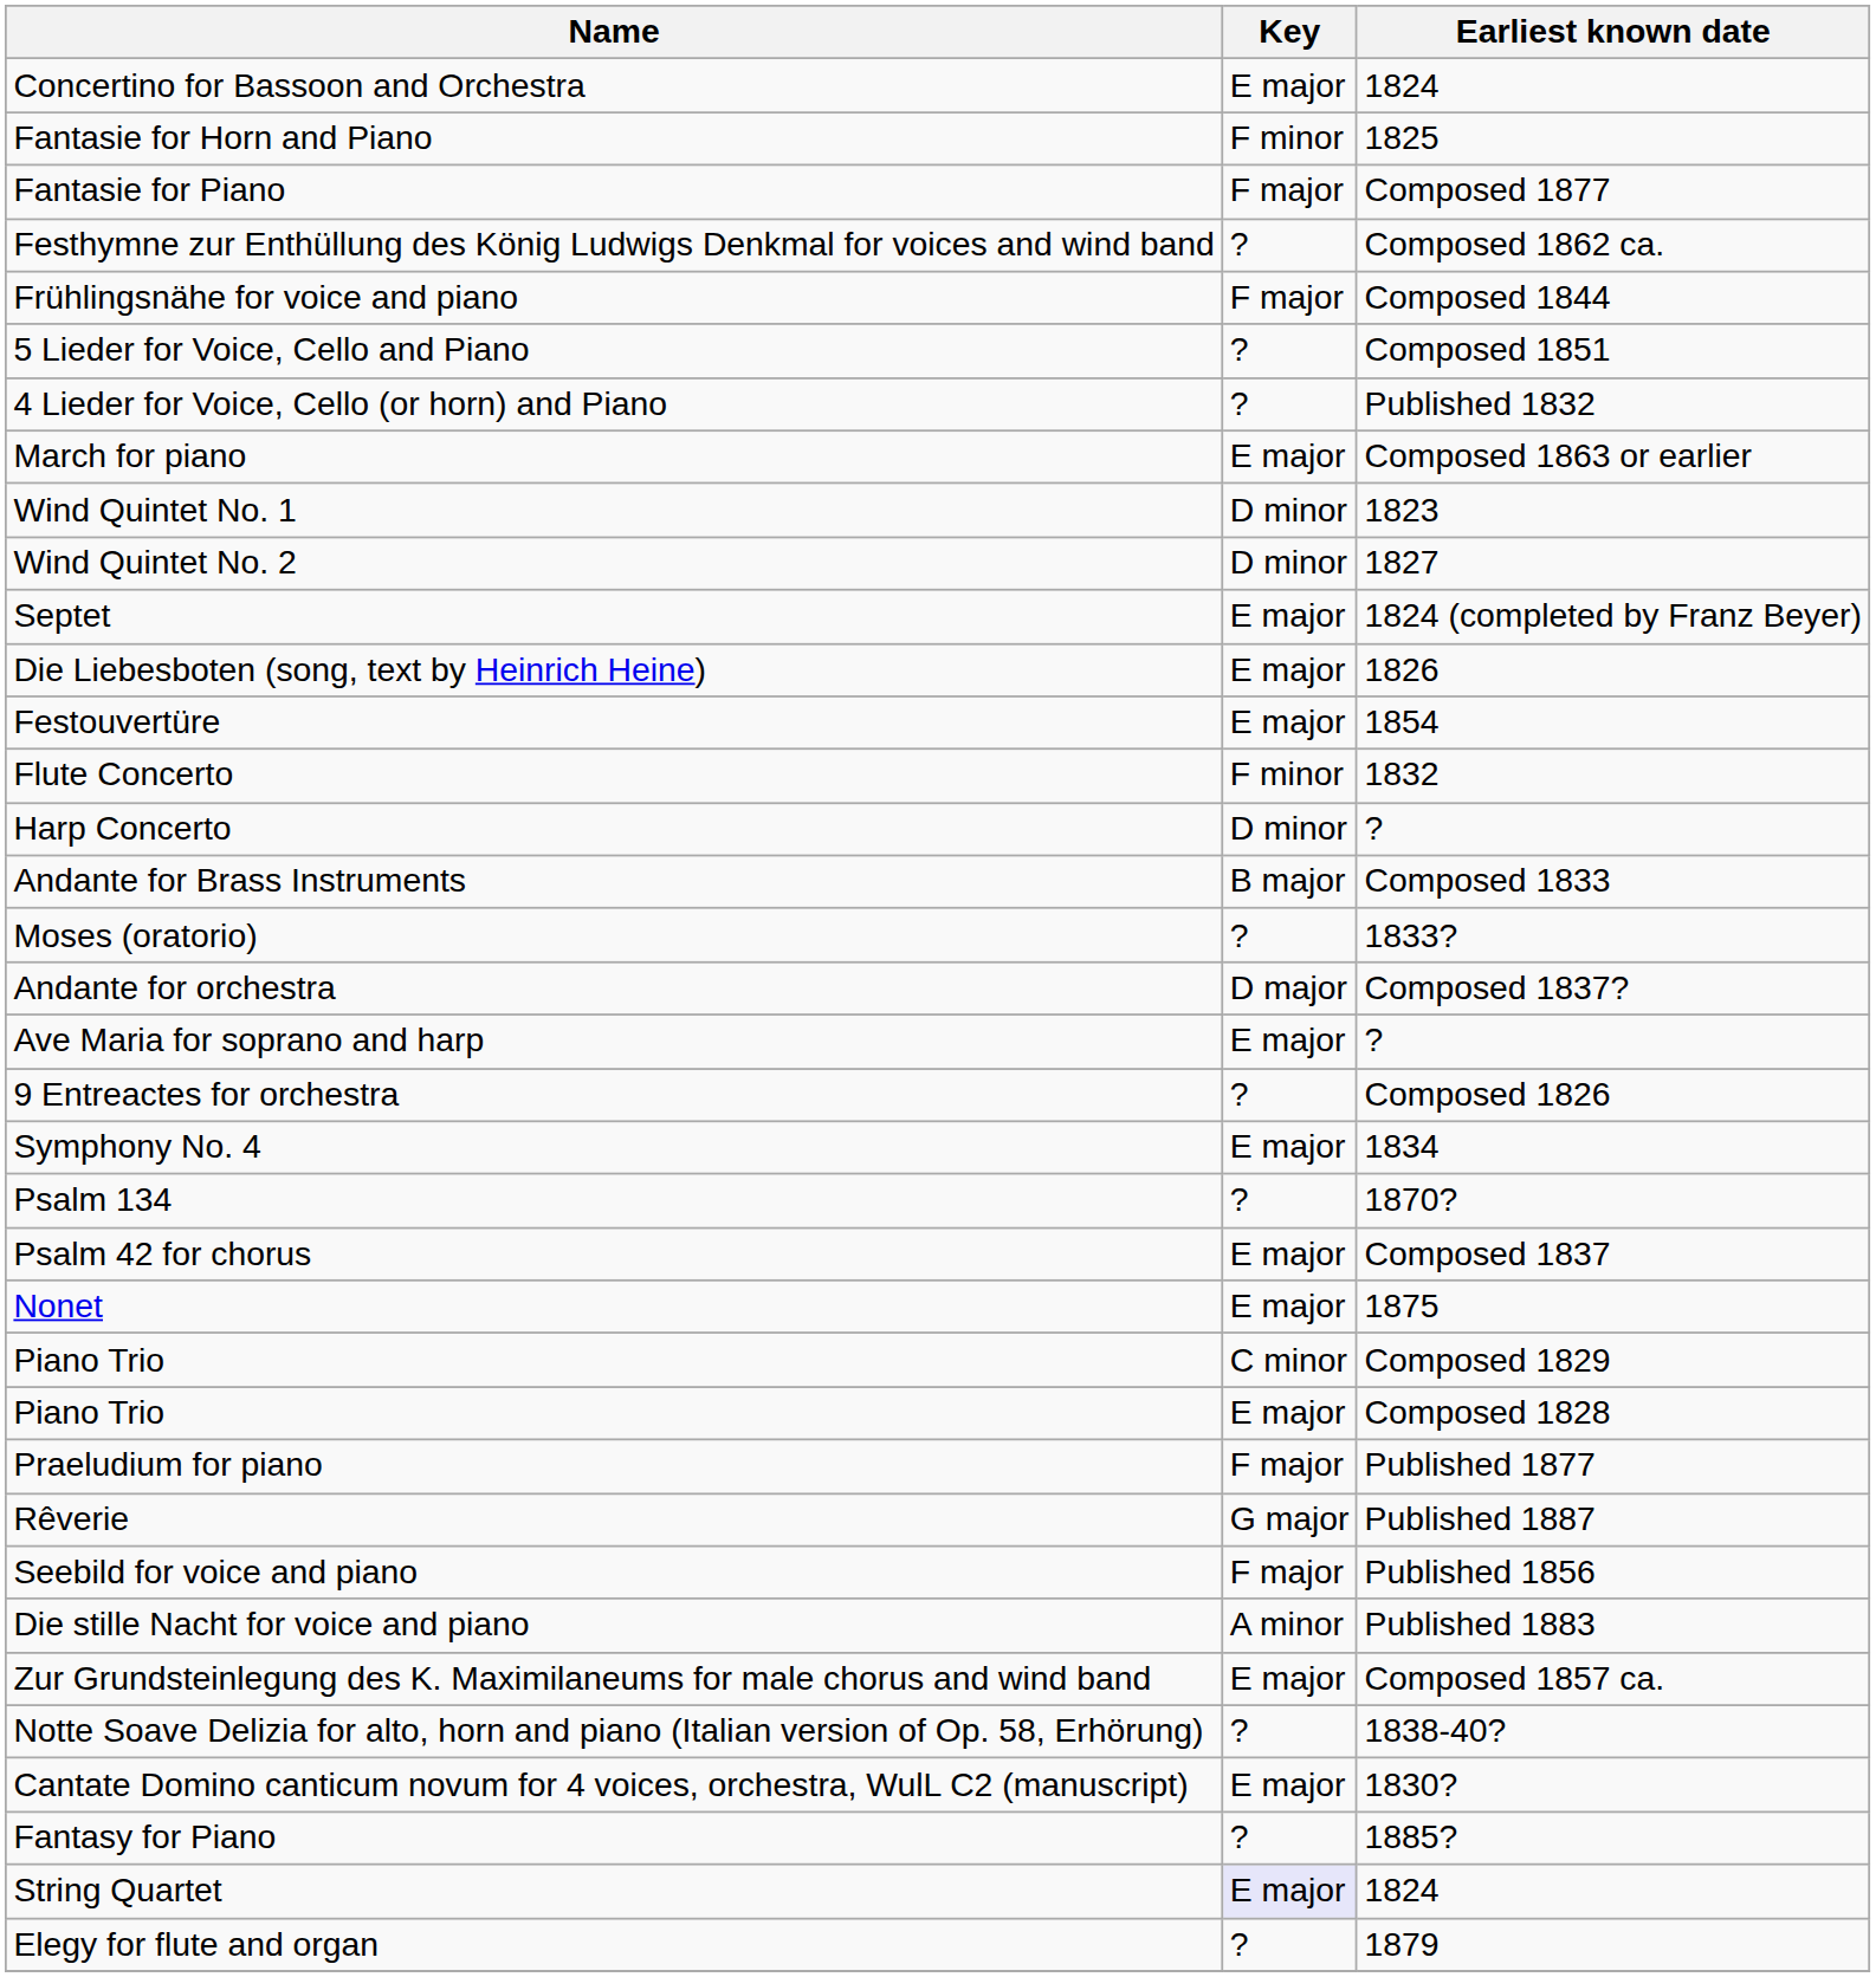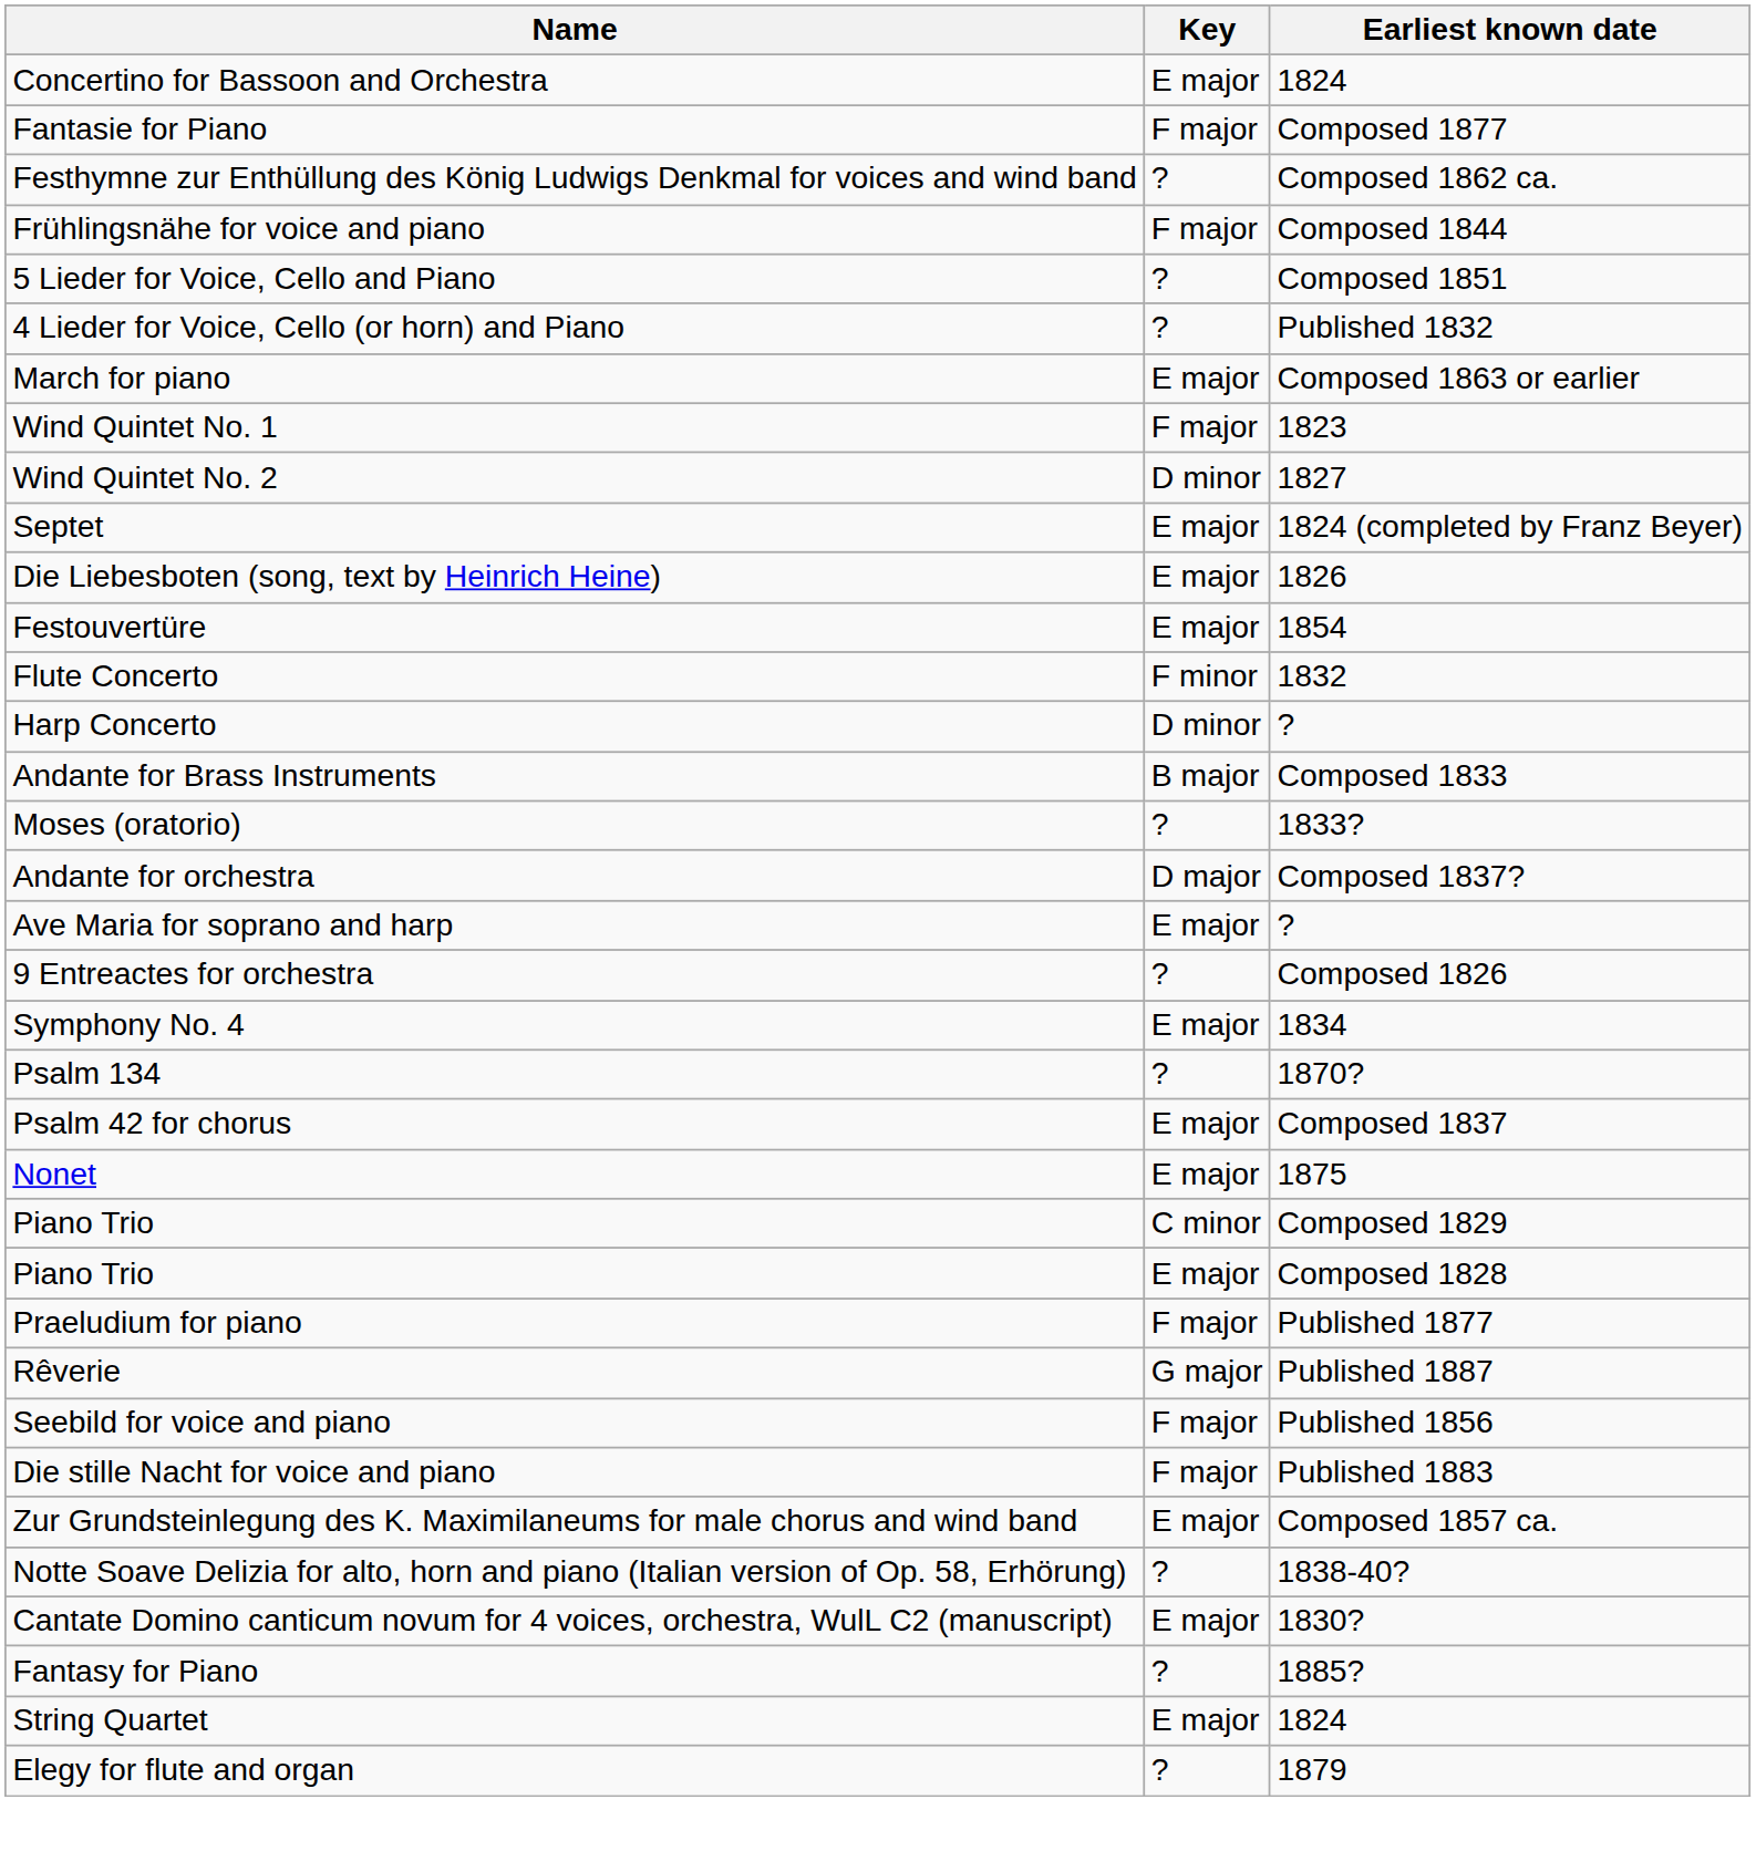 <table class="wikitable">
 <tr>
 <th>Name</th>
 <th>Key</th>
 <th>Earliest known date</th>
 </tr>
 <tr>
 <td>Concertino for Bassoon and Orchestra</td>
 <td>E major</td>
 <td>1824</td>
-</tr>
-<tr>
-<td>Fantasie for Horn and Piano</td>
-<td>F minor</td>
-<td>1825</td>
 </tr>
 <tr>
 <td>Fantasie for Piano</td>
 <td>F major</td>
 <td>Composed 1877</td>
 </tr>
 <tr>
 <td>Festhymne zur Enthüllung des König Ludwigs Denkmal for voices and wind band</td>
 <td>?</td>
 <td>Composed 1862 ca.</td>
 </tr>
 <tr>
 <td>Frühlingsnähe for voice and piano</td>
 <td>F major</td>
 <td>Composed 1844</td>
 </tr>
 <tr>
 <td>5 Lieder for Voice, Cello and Piano</td>
 <td>?</td>
 <td>Composed 1851</td>
 </tr>
 <tr>
 <td>4 Lieder for Voice, Cello (or horn) and Piano</td>
 <td>?</td>
 <td>Published 1832</td>
 </tr>
 <tr>
 <td>March for piano</td>
 <td>E major</td>
 <td>Composed 1863 or earlier</td>
 </tr>
 <tr>
 <td>Wind Quintet No. 1</td>
-<td>D minor</td>
+<td>F major</td>
 <td>1823</td>
 </tr>
 <tr>
 <td>Wind Quintet No. 2</td>
 <td>D minor</td>
 <td>1827</td>
 </tr>
 <tr>
 <td>Septet</td>
 <td>E major</td>
 <td>1824 (completed by Franz Beyer)</td>
 </tr>
 <tr>
 <td>Die Liebesboten (song, text by <a href='#'>Heinrich Heine</a>)</td>
 <td>E major</td>
 <td>1826</td>
 </tr>
 <tr>
 <td>Festouvertüre</td>
 <td>E major</td>
 <td>1854</td>
 </tr>
 <tr>
 <td>Flute Concerto</td>
 <td>F minor</td>
 <td>1832</td>
 </tr>
 <tr>
 <td>Harp Concerto</td>
 <td>D minor</td>
 <td>?</td>
 </tr>
 <tr>
 <td>Andante for Brass Instruments</td>
 <td>B major</td>
 <td>Composed 1833</td>
 </tr>
 <tr>
 <td>Moses (oratorio)</td>
 <td>?</td>
 <td>1833?</td>
 </tr>
 <tr>
 <td>Andante for orchestra</td>
 <td>D major</td>
 <td>Composed 1837?</td>
 </tr>
 <tr>
 <td>Ave Maria for soprano and harp</td>
 <td>E major</td>
 <td>?</td>
 </tr>
 <tr>
 <td>9 Entreactes for orchestra</td>
 <td>?</td>
 <td>Composed 1826</td>
 </tr>
 <tr>
 <td>Symphony No. 4</td>
 <td>E major</td>
 <td>1834</td>
 </tr>
 <tr>
 <td>Psalm 134</td>
 <td>?</td>
 <td>1870?</td>
 </tr>
 <tr>
 <td>Psalm 42 for chorus</td>
 <td>E major</td>
 <td>Composed 1837</td>
 </tr>
 <tr>
 <td><a href='#'>Nonet</a></td>
 <td>E major</td>
 <td>1875</td>
 </tr>
 <tr>
 <td>Piano Trio</td>
 <td>C minor</td>
 <td>Composed 1829</td>
 </tr>
 <tr>
 <td>Piano Trio</td>
 <td>E major</td>
 <td>Composed 1828</td>
 </tr>
 <tr>
 <td>Praeludium for piano</td>
 <td>F major</td>
 <td>Published 1877</td>
 </tr>
 <tr>
 <td>Rêverie</td>
 <td>G major</td>
 <td>Published 1887</td>
 </tr>
 <tr>
 <td>Seebild for voice and piano</td>
 <td>F major</td>
 <td>Published 1856</td>
 </tr>
 <tr>
 <td>Die stille Nacht for voice and piano</td>
-<td>A minor</td>
+<td>F major</td>
 <td>Published 1883</td>
 </tr>
 <tr>
 <td>Zur Grundsteinlegung des K. Maximilaneums for male chorus and wind band</td>
 <td>E major</td>
 <td>Composed 1857 ca.</td>
 </tr>
 <tr>
 <td>Notte Soave Delizia for alto, horn and piano (Italian version of Op. 58, Erhörung)</td>
 <td>?</td>
 <td>1838-40?</td>
 </tr>
 <tr>
 <td>Cantate Domino canticum novum for 4 voices, orchestra, WulL C2 (manuscript)</td>
 <td>E major</td>
 <td>1830?</td>
 </tr>
 <tr>
 <td>Fantasy for Piano</td>
 <td>?</td>
 <td>1885?</td>
 </tr>
 <tr>
 <td>String Quartet</td>
-<td style="background: lavender;">E major</td>
+<td>E major</td>
 <td>1824</td>
 </tr>
 <tr>
 <td>Elegy for flute and organ</td>
 <td>?</td>
 <td>1879</td>
 </tr>
 <tr>
 </tr>
 </table>
